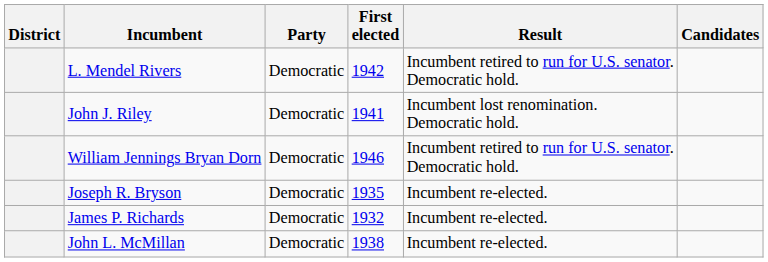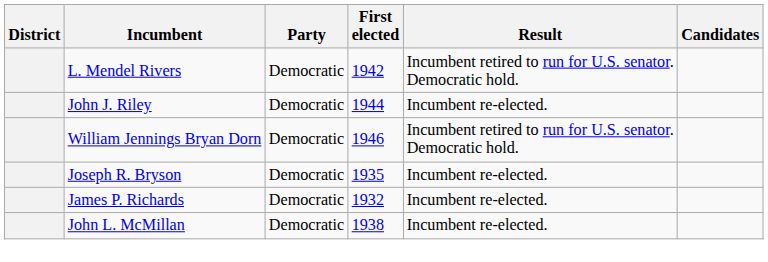 <table class=wikitable>
 <tr valign=bottom>
 <th>District</th>
 <th>Incumbent</th>
 <th>Party</th>
 <th>First<br>elected</th>
 <th>Result</th>
 <th>Candidates</th>
 </tr>
 <tr>
 <th></th>
 <td><a href='#'>L. Mendel Rivers</a></td>
 <td>Democratic</td>
 <td><a href='#'>1942</a></td>
 <td>Incumbent retired to <a href='#'>run for U.S. senator</a>.<br>Democratic hold.</td>
 <td nowrap></td>
 </tr>
 <tr>
 <th></th>
 <td><a href='#'>John J. Riley</a></td>
 <td>Democratic</td>
-<td><a href='#'>1941</a></td>
-<td>Incumbent lost renomination.<br>Democratic hold.</td>
+<td><a href='#'>1944</a></td>
+<td>Incumbent re-elected.</td>
 <td nowrap></td>
 </tr>
 <tr>
 <th></th>
 <td><a href='#'>William Jennings Bryan Dorn</a></td>
 <td>Democratic</td>
 <td><a href='#'>1946</a></td>
 <td>Incumbent retired to <a href='#'>run for U.S. senator</a>.<br>Democratic hold.</td>
 <td nowrap></td>
 </tr>
 <tr>
 <th></th>
 <td><a href='#'>Joseph R. Bryson</a></td>
 <td>Democratic</td>
 <td><a href='#'>1935</a></td>
 <td>Incumbent re-elected.</td>
 <td nowrap></td>
 </tr>
 <tr>
 <th></th>
 <td><a href='#'>James P. Richards</a></td>
 <td>Democratic</td>
 <td><a href='#'>1932</a></td>
 <td>Incumbent re-elected.</td>
 <td nowrap></td>
 </tr>
 <tr>
 <th></th>
 <td><a href='#'>John L. McMillan</a></td>
 <td>Democratic</td>
 <td><a href='#'>1938</a></td>
 <td>Incumbent re-elected.</td>
 <td nowrap></td>
 </tr>
 </table>
